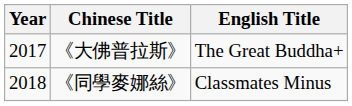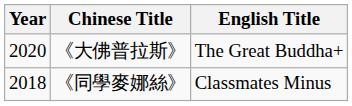 <table class="wikitable">
 <tr>
 <th>Year</th>
 <th>Chinese Title</th>
 <th>English Title</th>
 </tr>
 <tr>
-<td>2017</td>
+<td>2020</td>
 <td>《大佛普拉斯》</td>
 <td>The Great Buddha+</td>
 </tr>
 <tr>
 <td>2018</td>
 <td>《同學麥娜絲》</td>
 <td>Classmates Minus</td>
 </tr>
 </table>
